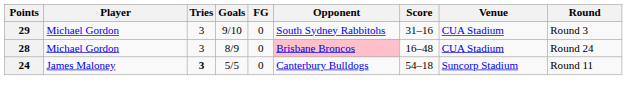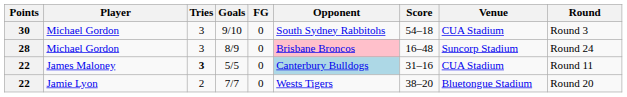 <table class="wikitable" style="text-align:left;">
 <tr>
 <th width=50>Points</th>
 <th width=200>Player</th>
 <th width=30>Tries</th>
 <th width=30>Goals</th>
 <th width=30>FG</th>
 <th width=175>Opponent</th>
 <th width=50>Score</th>
 <th width=150>Venue</th>
 <th width=100>Round</th>
 </tr>
 <tr>
-<th>29</th>
+<th>30</th>
 <td> <a href='#'>Michael Gordon</a></td>
 <td align=center>3</td>
 <td align=center>9/10</td>
 <td align=center>0</td>
 <td><a href='#'>South Sydney Rabbitohs</a></td>
-<td align=center>31–16</td>
+<td align=center>54–18</td>
 <td><a href='#'>CUA Stadium</a></td>
 <td>Round 3</td>
 </tr>
 <tr>
 <th>28</th>
 <td> <a href='#'>Michael Gordon</a></td>
 <td align=center>3</td>
 <td align=center>8/9</td>
 <td align=center>0</td>
 <td style="background: pink;"><a href='#'>Brisbane Broncos</a></td>
 <td align=center>16–48</td>
-<td><a href='#'>CUA Stadium</a></td>
+<td><a href='#'>Suncorp Stadium</a></td>
 <td>Round 24</td>
 </tr>
 <tr>
-<th>24</th>
+<th>22</th>
 <td> <a href='#'>James Maloney</a></td>
 <td align=center><strong>3</strong></td>
 <td align=center>5/5</td>
 <td align=center>0</td>
-<td><a href='#'>Canterbury Bulldogs</a></td>
-<td align=center>54–18</td>
-<td><a href='#'>Suncorp Stadium</a></td>
+<td style="background: lightblue;"><a href='#'>Canterbury Bulldogs</a></td>
+<td align=center>31–16</td>
+<td><a href='#'>CUA Stadium</a></td>
 <td>Round 11</td>
 </tr>
+<tr>
+<th>22</th>
+<td> <a href='#'>Jamie Lyon</a></td>
+<td align=center>2</td>
+<td align=center>7/7</td>
+<td align=center>0</td>
+<td><a href='#'>Wests Tigers</a></td>
+<td align=center>38–20</td>
+<td><a href='#'>Bluetongue Stadium</a></td>
+<td>Round 20</td>
+</tr>
 </table>
